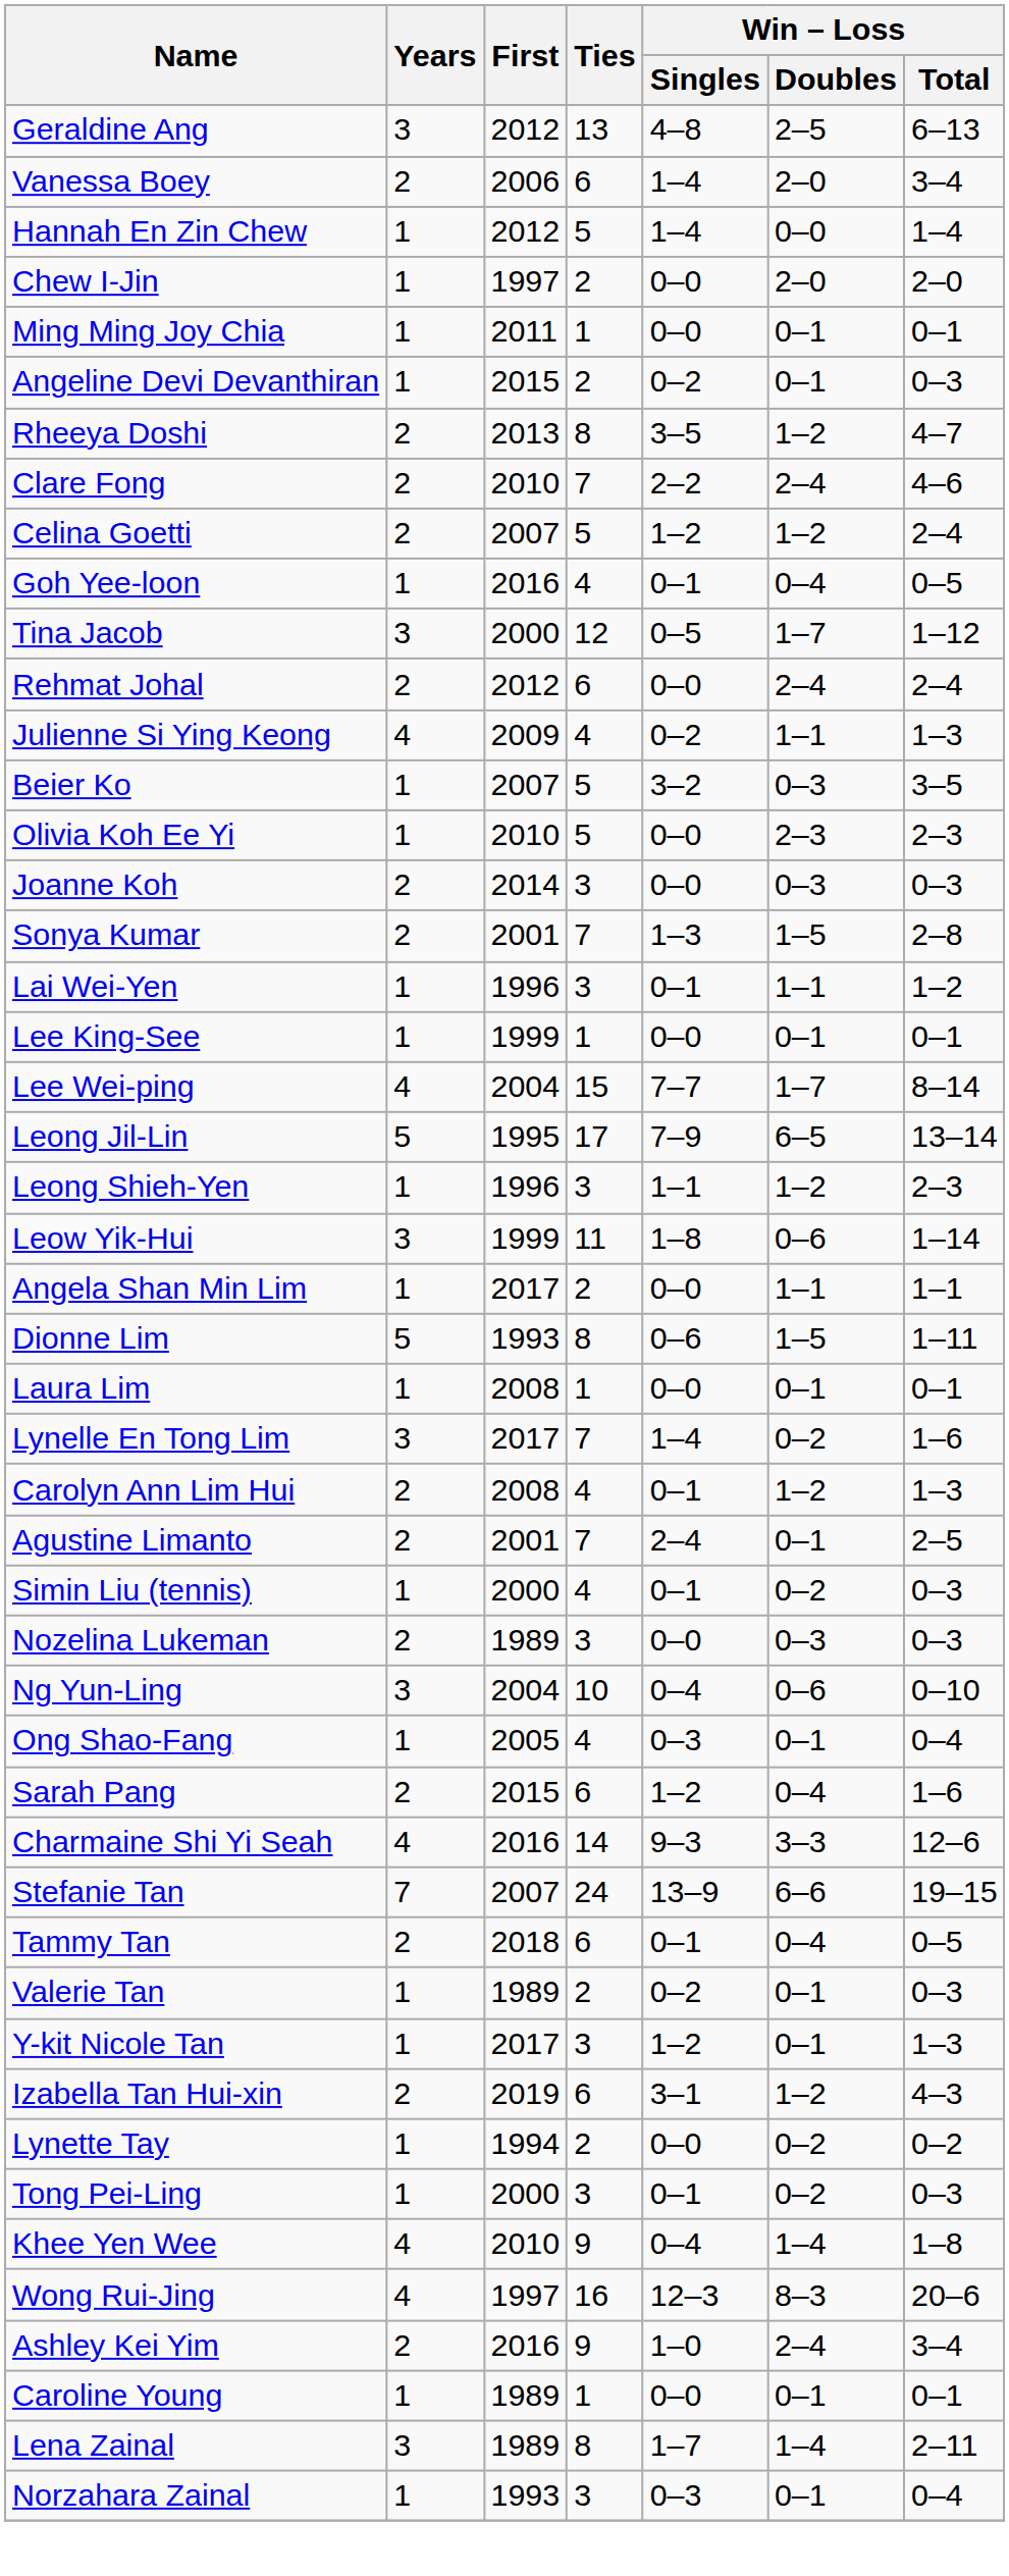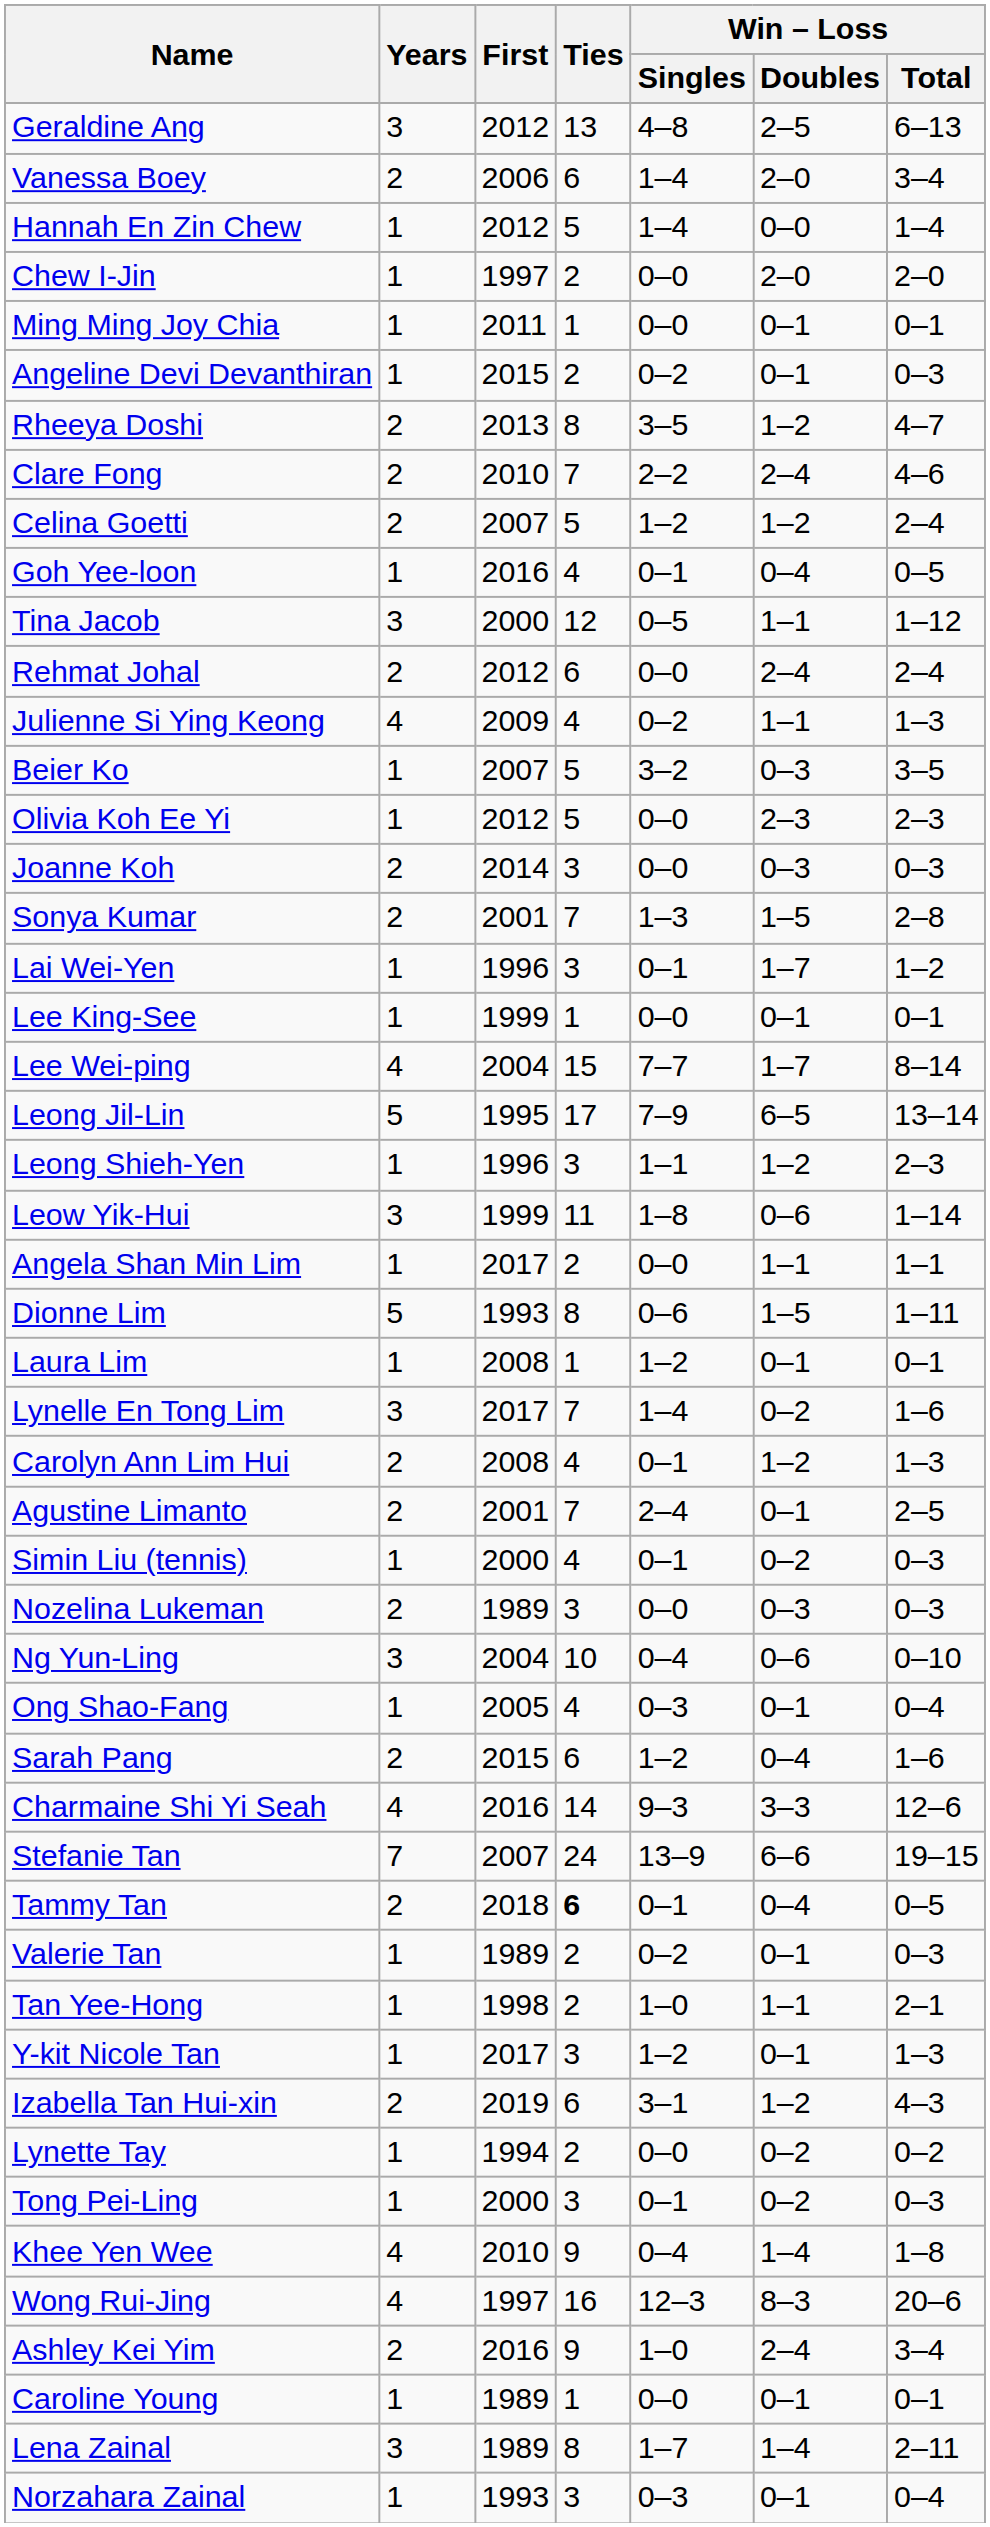 <table class="wikitable sortable" style=font-size:97%>
 <tr align="center">
 <th rowspan="2">Name</th>
 <th rowspan="2">Years</th>
 <th rowspan="2">First</th>
 <th rowspan="2">Ties</th>
 <th class="unsortable" colspan="3">Win – Loss</th>
 </tr>
 <tr>
 <th>Singles</th>
 <th>Doubles</th>
 <th>Total</th>
 </tr>
 <tr>
 </tr>
 <tr>
 <td><a href='#'>Geraldine Ang</a></td>
 <td>3</td>
 <td>2012</td>
 <td>13</td>
 <td>4–8</td>
 <td>2–5</td>
 <td>6–13</td>
 </tr>
 <tr>
 <td><a href='#'>Vanessa Boey</a></td>
 <td>2</td>
 <td>2006</td>
 <td>6</td>
 <td>1–4</td>
 <td>2–0</td>
 <td>3–4</td>
 </tr>
 <tr>
 <td><a href='#'>Hannah En Zin Chew</a></td>
 <td>1</td>
 <td>2012</td>
 <td>5</td>
 <td>1–4</td>
 <td>0–0</td>
 <td>1–4</td>
 </tr>
 <tr>
 <td><a href='#'>Chew I-Jin</a></td>
 <td>1</td>
 <td>1997</td>
 <td>2</td>
 <td>0–0</td>
 <td>2–0</td>
 <td>2–0</td>
 </tr>
 <tr>
 <td><a href='#'>Ming Ming Joy Chia</a></td>
 <td>1</td>
 <td>2011</td>
 <td>1</td>
 <td>0–0</td>
 <td>0–1</td>
 <td>0–1</td>
 </tr>
 <tr>
 <td><a href='#'>Angeline Devi Devanthiran</a></td>
 <td>1</td>
 <td>2015</td>
 <td>2</td>
 <td>0–2</td>
 <td>0–1</td>
 <td>0–3</td>
 </tr>
 <tr>
 <td><a href='#'>Rheeya Doshi</a></td>
 <td>2</td>
 <td>2013</td>
 <td>8</td>
 <td>3–5</td>
 <td>1–2</td>
 <td>4–7</td>
 </tr>
 <tr>
 <td><a href='#'>Clare Fong</a></td>
 <td>2</td>
 <td>2010</td>
 <td>7</td>
 <td>2–2</td>
 <td>2–4</td>
 <td>4–6</td>
 </tr>
 <tr>
 <td><a href='#'>Celina Goetti</a></td>
 <td>2</td>
 <td>2007</td>
 <td>5</td>
 <td>1–2</td>
 <td>1–2</td>
 <td>2–4</td>
 </tr>
 <tr>
 <td><a href='#'>Goh Yee-loon</a></td>
 <td>1</td>
 <td>2016</td>
 <td>4</td>
 <td>0–1</td>
 <td>0–4</td>
 <td>0–5</td>
 </tr>
 <tr>
 <td><a href='#'>Tina Jacob</a></td>
 <td>3</td>
 <td>2000</td>
 <td>12</td>
 <td>0–5</td>
-<td>1–7</td>
+<td>1–1</td>
 <td>1–12</td>
 </tr>
 <tr>
 <td><a href='#'>Rehmat Johal</a></td>
 <td>2</td>
 <td>2012</td>
 <td>6</td>
 <td>0–0</td>
 <td>2–4</td>
 <td>2–4</td>
 </tr>
 <tr>
 <td><a href='#'>Julienne Si Ying Keong</a></td>
 <td>4</td>
 <td>2009</td>
 <td>4</td>
 <td>0–2</td>
 <td>1–1</td>
 <td>1–3</td>
 </tr>
 <tr>
 <td><a href='#'>Beier Ko</a></td>
 <td>1</td>
 <td>2007</td>
 <td>5</td>
 <td>3–2</td>
 <td>0–3</td>
 <td>3–5</td>
 </tr>
 <tr>
 <td><a href='#'>Olivia Koh Ee Yi</a></td>
 <td>1</td>
-<td>2010</td>
+<td>2012</td>
 <td>5</td>
 <td>0–0</td>
 <td>2–3</td>
 <td>2–3</td>
 </tr>
 <tr>
 <td><a href='#'>Joanne Koh</a></td>
 <td>2</td>
 <td>2014</td>
 <td>3</td>
 <td>0–0</td>
 <td>0–3</td>
 <td>0–3</td>
 </tr>
 <tr>
 <td><a href='#'>Sonya Kumar</a></td>
 <td>2</td>
 <td>2001</td>
 <td>7</td>
 <td>1–3</td>
 <td>1–5</td>
 <td>2–8</td>
 </tr>
 <tr>
 <td><a href='#'>Lai Wei-Yen</a></td>
 <td>1</td>
 <td>1996</td>
 <td>3</td>
 <td>0–1</td>
-<td>1–1</td>
+<td>1–7</td>
 <td>1–2</td>
 </tr>
 <tr>
 <td><a href='#'>Lee King-See</a></td>
 <td>1</td>
 <td>1999</td>
 <td>1</td>
 <td>0–0</td>
 <td>0–1</td>
 <td>0–1</td>
 </tr>
 <tr>
 <td><a href='#'>Lee Wei-ping</a></td>
 <td>4</td>
 <td>2004</td>
 <td>15</td>
 <td>7–7</td>
 <td>1–7</td>
 <td>8–14</td>
 </tr>
 <tr>
 <td><a href='#'>Leong Jil-Lin</a></td>
 <td>5</td>
 <td>1995</td>
 <td>17</td>
 <td>7–9</td>
 <td>6–5</td>
 <td>13–14</td>
 </tr>
 <tr>
 <td><a href='#'>Leong Shieh-Yen</a></td>
 <td>1</td>
 <td>1996</td>
 <td>3</td>
 <td>1–1</td>
 <td>1–2</td>
 <td>2–3</td>
 </tr>
 <tr>
 <td><a href='#'>Leow Yik-Hui</a></td>
 <td>3</td>
 <td>1999</td>
 <td>11</td>
 <td>1–8</td>
 <td>0–6</td>
 <td>1–14</td>
 </tr>
 <tr>
 <td><a href='#'>Angela Shan Min Lim</a></td>
 <td>1</td>
 <td>2017</td>
 <td>2</td>
 <td>0–0</td>
 <td>1–1</td>
 <td>1–1</td>
 </tr>
 <tr>
 <td><a href='#'>Dionne Lim</a></td>
 <td>5</td>
 <td>1993</td>
 <td>8</td>
 <td>0–6</td>
 <td>1–5</td>
 <td>1–11</td>
 </tr>
 <tr>
 <td><a href='#'>Laura Lim</a></td>
 <td>1</td>
 <td>2008</td>
 <td>1</td>
-<td>0–0</td>
+<td>1–2</td>
 <td>0–1</td>
 <td>0–1</td>
 </tr>
 <tr>
 <td><a href='#'>Lynelle En Tong Lim</a></td>
 <td>3</td>
 <td>2017</td>
 <td>7</td>
 <td>1–4</td>
 <td>0–2</td>
 <td>1–6</td>
 </tr>
 <tr>
 <td><a href='#'>Carolyn Ann Lim Hui</a></td>
 <td>2</td>
 <td>2008</td>
 <td>4</td>
 <td>0–1</td>
 <td>1–2</td>
 <td>1–3</td>
 </tr>
 <tr>
 <td><a href='#'>Agustine Limanto</a></td>
 <td>2</td>
 <td>2001</td>
 <td>7</td>
 <td>2–4</td>
 <td>0–1</td>
 <td>2–5</td>
 </tr>
 <tr>
 <td><a href='#'>Simin Liu (tennis)</a></td>
 <td>1</td>
 <td>2000</td>
 <td>4</td>
 <td>0–1</td>
 <td>0–2</td>
 <td>0–3</td>
 </tr>
 <tr>
 <td><a href='#'>Nozelina Lukeman</a></td>
 <td>2</td>
 <td>1989</td>
 <td>3</td>
 <td>0–0</td>
 <td>0–3</td>
 <td>0–3</td>
 </tr>
 <tr>
 <td><a href='#'>Ng Yun-Ling</a></td>
 <td>3</td>
 <td>2004</td>
 <td>10</td>
 <td>0–4</td>
 <td>0–6</td>
 <td>0–10</td>
 </tr>
 <tr>
 <td><a href='#'>Ong Shao-Fang</a></td>
 <td>1</td>
 <td>2005</td>
 <td>4</td>
 <td>0–3</td>
 <td>0–1</td>
 <td>0–4</td>
 </tr>
 <tr>
 <td><a href='#'>Sarah Pang</a></td>
 <td>2</td>
 <td>2015</td>
 <td>6</td>
 <td>1–2</td>
 <td>0–4</td>
 <td>1–6</td>
 </tr>
 <tr>
 <td><a href='#'>Charmaine Shi Yi Seah</a></td>
 <td>4</td>
 <td>2016</td>
 <td>14</td>
 <td>9–3</td>
 <td>3–3</td>
 <td>12–6</td>
 </tr>
 <tr>
 <td><a href='#'>Stefanie Tan</a></td>
 <td>7</td>
 <td>2007</td>
 <td>24</td>
 <td>13–9</td>
 <td>6–6</td>
 <td>19–15</td>
 </tr>
 <tr>
 <td><a href='#'>Tammy Tan</a></td>
 <td>2</td>
 <td>2018</td>
-<td>6</td>
+<td><strong>6</strong></td>
 <td>0–1</td>
 <td>0–4</td>
 <td>0–5</td>
 </tr>
 <tr>
 <td><a href='#'>Valerie Tan</a></td>
 <td>1</td>
 <td>1989</td>
 <td>2</td>
 <td>0–2</td>
 <td>0–1</td>
 <td>0–3</td>
+</tr>
+<tr>
+<td><a href='#'>Tan Yee-Hong</a></td>
+<td>1</td>
+<td>1998</td>
+<td>2</td>
+<td>1–0</td>
+<td>1–1</td>
+<td>2–1</td>
 </tr>
 <tr>
 <td><a href='#'>Y-kit Nicole Tan</a></td>
 <td>1</td>
 <td>2017</td>
 <td>3</td>
 <td>1–2</td>
 <td>0–1</td>
 <td>1–3</td>
 </tr>
 <tr>
 <td><a href='#'>Izabella Tan Hui-xin</a></td>
 <td>2</td>
 <td>2019</td>
 <td>6</td>
 <td>3–1</td>
 <td>1–2</td>
 <td>4–3</td>
 </tr>
 <tr>
 <td><a href='#'>Lynette Tay</a></td>
 <td>1</td>
 <td>1994</td>
 <td>2</td>
 <td>0–0</td>
 <td>0–2</td>
 <td>0–2</td>
 </tr>
 <tr>
 <td><a href='#'>Tong Pei-Ling</a></td>
 <td>1</td>
 <td>2000</td>
 <td>3</td>
 <td>0–1</td>
 <td>0–2</td>
 <td>0–3</td>
 </tr>
 <tr>
 <td><a href='#'>Khee Yen Wee</a></td>
 <td>4</td>
 <td>2010</td>
 <td>9</td>
 <td>0–4</td>
 <td>1–4</td>
 <td>1–8</td>
 </tr>
 <tr>
 <td><a href='#'>Wong Rui-Jing</a></td>
 <td>4</td>
 <td>1997</td>
 <td>16</td>
 <td>12–3</td>
 <td>8–3</td>
 <td>20–6</td>
 </tr>
 <tr>
 <td><a href='#'>Ashley Kei Yim</a></td>
 <td>2</td>
 <td>2016</td>
 <td>9</td>
 <td>1–0</td>
 <td>2–4</td>
 <td>3–4</td>
 </tr>
 <tr>
 <td><a href='#'>Caroline Young</a></td>
 <td>1</td>
 <td>1989</td>
 <td>1</td>
 <td>0–0</td>
 <td>0–1</td>
 <td>0–1</td>
 </tr>
 <tr>
 <td><a href='#'>Lena Zainal</a></td>
 <td>3</td>
 <td>1989</td>
 <td>8</td>
 <td>1–7</td>
 <td>1–4</td>
 <td>2–11</td>
 </tr>
 <tr>
 <td><a href='#'>Norzahara Zainal</a></td>
 <td>1</td>
 <td>1993</td>
 <td>3</td>
 <td>0–3</td>
 <td>0–1</td>
 <td>0–4</td>
 </tr>
 <tr>
 </tr>
 </table>
